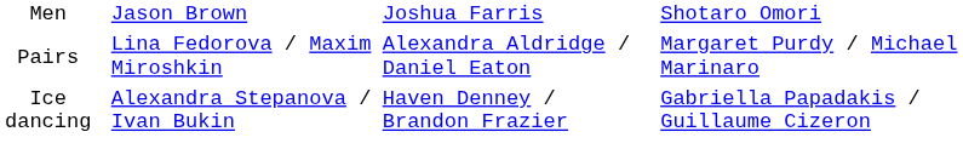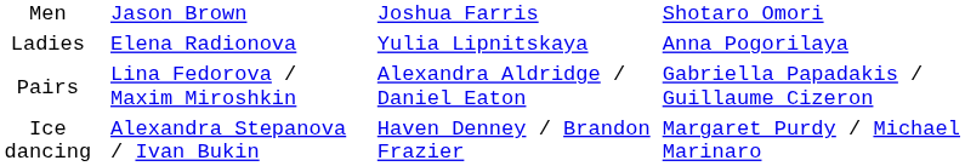 <table>
 <tr>
 <td style="text-align: center;">Men</td>
 <td> <a href='#'>Jason Brown</a></td>
 <td> <a href='#'>Joshua Farris</a></td>
 <td> <a href='#'>Shotaro Omori</a></td>
 </tr>
 <tr>
+<td style="text-align: center;">Ladies</td>
+<td> <a href='#'>Elena Radionova</a></td>
+<td> <a href='#'>Yulia Lipnitskaya</a></td>
+<td> <a href='#'>Anna Pogorilaya</a></td>
+</tr>
+<tr>
 <td style="text-align: center;">Pairs</td>
 <td> <a href='#'>Lina Fedorova</a> / <a href='#'>Maxim Miroshkin</a></td>
 <td> <a href='#'>Alexandra Aldridge</a> / <a href='#'>Daniel Eaton</a></td>
-<td> <a href='#'>Margaret Purdy</a> / <a href='#'>Michael Marinaro</a></td>
+<td> <a href='#'>Gabriella Papadakis</a> / <a href='#'>Guillaume Cizeron</a></td>
 </tr>
 <tr>
 <td style="text-align: center;">Ice dancing</td>
 <td> <a href='#'>Alexandra Stepanova</a> / <a href='#'>Ivan Bukin</a></td>
 <td> <a href='#'>Haven Denney</a> / <a href='#'>Brandon Frazier</a></td>
-<td> <a href='#'>Gabriella Papadakis</a> / <a href='#'>Guillaume Cizeron</a></td>
+<td> <a href='#'>Margaret Purdy</a> / <a href='#'>Michael Marinaro</a></td>
 </tr>
 </table>
